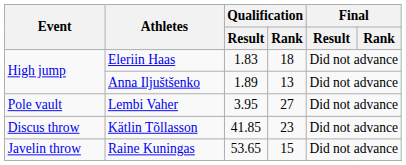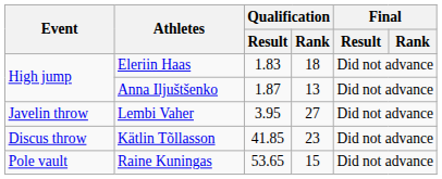 <table class="wikitable" border="1" style="font-size:90%">
 <tr>
 <th rowspan="2" width=100>Event</th>
 <th rowspan="2" width=120>Athletes</th>
 <th colspan="2">Qualification</th>
 <th colspan="2">Final</th>
 </tr>
 <tr>
 <th>Result</th>
 <th>Rank</th>
 <th>Result</th>
 <th>Rank</th>
 </tr>
 <tr>
 <td rowspan=2><a href='#'>High jump</a></td>
 <td><a href='#'>Eleriin Haas</a></td>
 <td align=center>1.83</td>
 <td align=center>18</td>
 <td align=center colspan="2">Did not advance</td>
 </tr>
 <tr>
 <td><a href='#'>Anna Iljuštšenko</a></td>
-<td align=center>1.89</td>
+<td align=center>1.87</td>
 <td align=center>13</td>
 <td align=center colspan="2">Did not advance</td>
 </tr>
 <tr>
-<td><a href='#'>Pole vault</a></td>
+<td><a href='#'>Javelin throw</a></td>
 <td><a href='#'>Lembi Vaher</a></td>
 <td align=center>3.95</td>
 <td align=center>27</td>
 <td align=center colspan="2">Did not advance</td>
 </tr>
 <tr>
 <td><a href='#'>Discus throw</a></td>
 <td><a href='#'>Kätlin Tõllasson</a></td>
 <td align=center>41.85</td>
 <td align=center>23</td>
 <td align=center colspan="2">Did not advance</td>
 </tr>
 <tr>
-<td><a href='#'>Javelin throw</a></td>
+<td><a href='#'>Pole vault</a></td>
 <td><a href='#'>Raine Kuningas</a></td>
 <td align=center>53.65</td>
 <td align=center>15</td>
 <td align=center colspan="2">Did not advance</td>
 </tr>
 </table>
